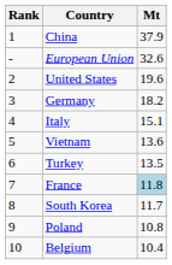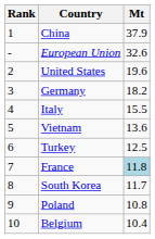 <table class="wikitable" style="float:left;">
 <tr>
 <th>Rank</th>
 <th>Country</th>
 <th>Mt</th>
 </tr>
 <tr>
 <td>1</td>
 <td><a href='#'>China</a></td>
 <td>37.9</td>
 </tr>
 <tr>
 <td>-</td>
 <td><em><a href='#'>European Union</a></em></td>
 <td>32.6</td>
 </tr>
 <tr>
 <td>2</td>
 <td><a href='#'>United States</a></td>
 <td>19.6</td>
 </tr>
 <tr>
 <td>3</td>
 <td><a href='#'>Germany</a></td>
 <td>18.2</td>
 </tr>
 <tr>
 <td>4</td>
 <td><a href='#'>Italy</a></td>
-<td>15.1</td>
+<td>15.5</td>
 </tr>
 <tr>
 <td>5</td>
 <td><a href='#'>Vietnam</a></td>
 <td>13.6</td>
 </tr>
 <tr>
 <td>6</td>
 <td><a href='#'>Turkey</a></td>
-<td>13.5</td>
+<td>12.5</td>
 </tr>
 <tr>
 <td>7</td>
 <td><a href='#'>France</a></td>
 <td style="background: lightblue;">11.8</td>
 </tr>
 <tr>
 <td>8</td>
 <td><a href='#'>South Korea</a></td>
 <td>11.7</td>
 </tr>
 <tr>
 <td>9</td>
 <td><a href='#'>Poland</a></td>
 <td>10.8</td>
 </tr>
 <tr>
 <td>10</td>
 <td><a href='#'>Belgium</a></td>
 <td>10.4</td>
 </tr>
 </table>
